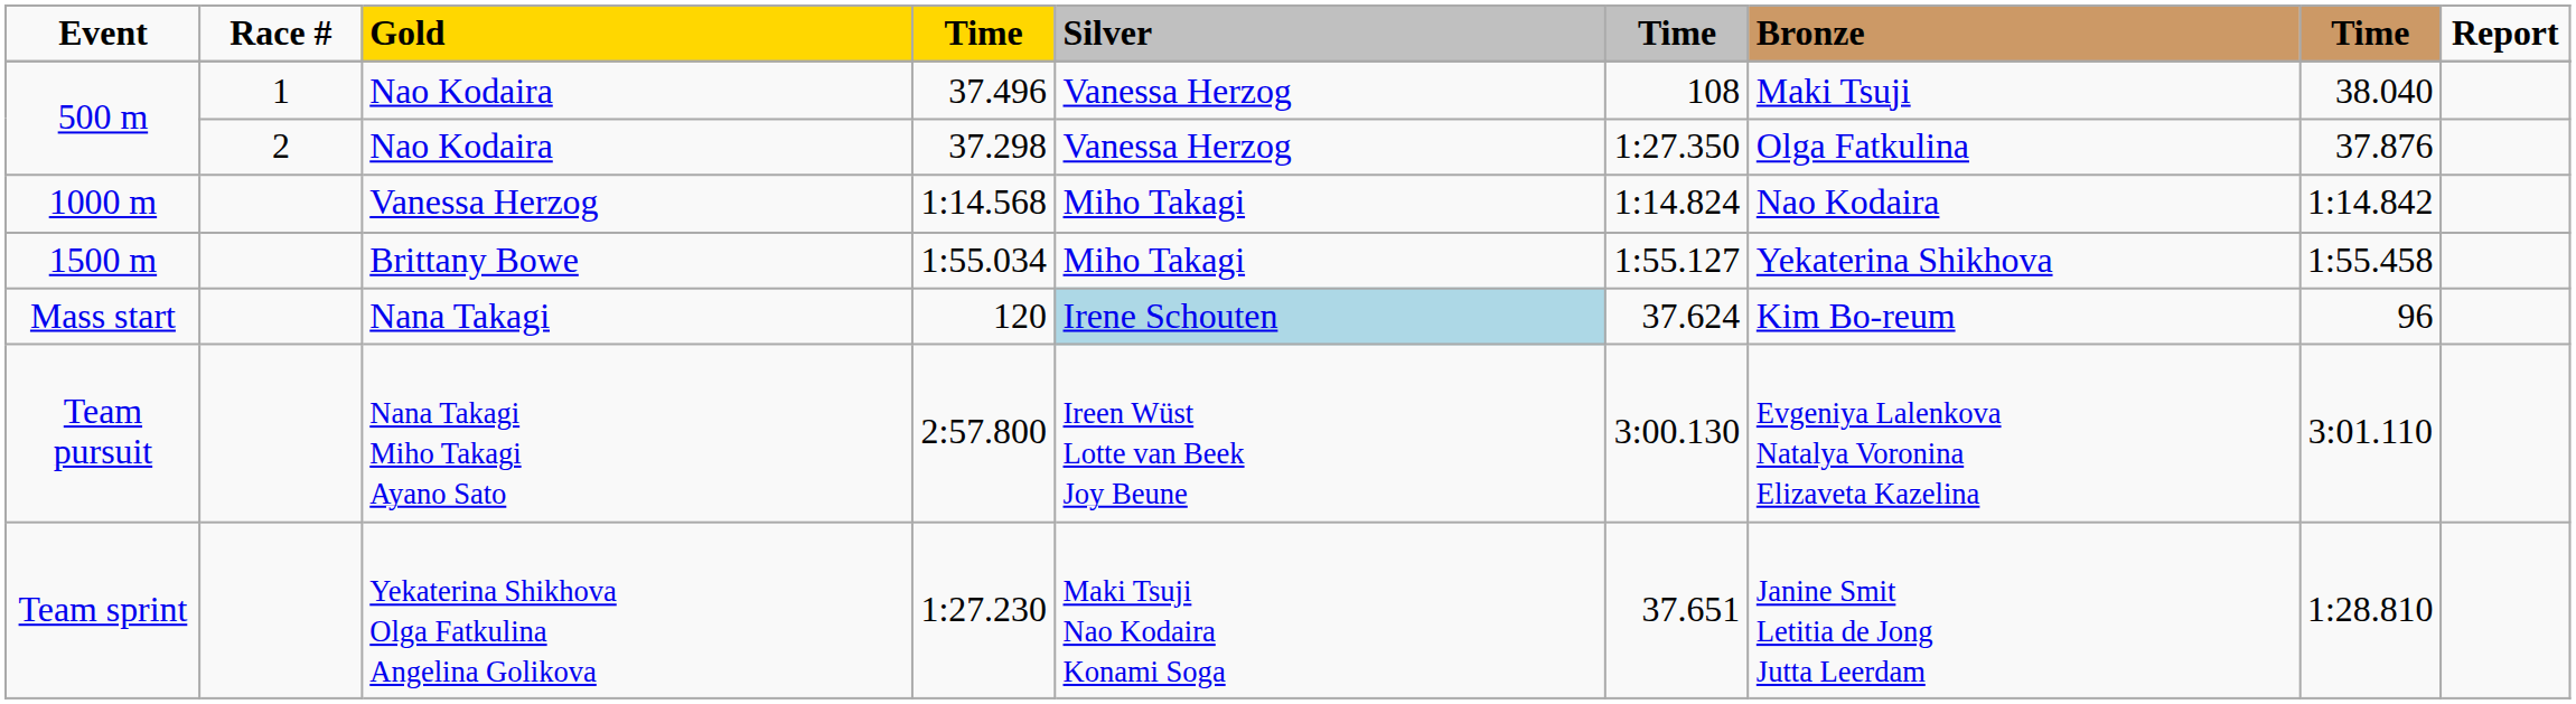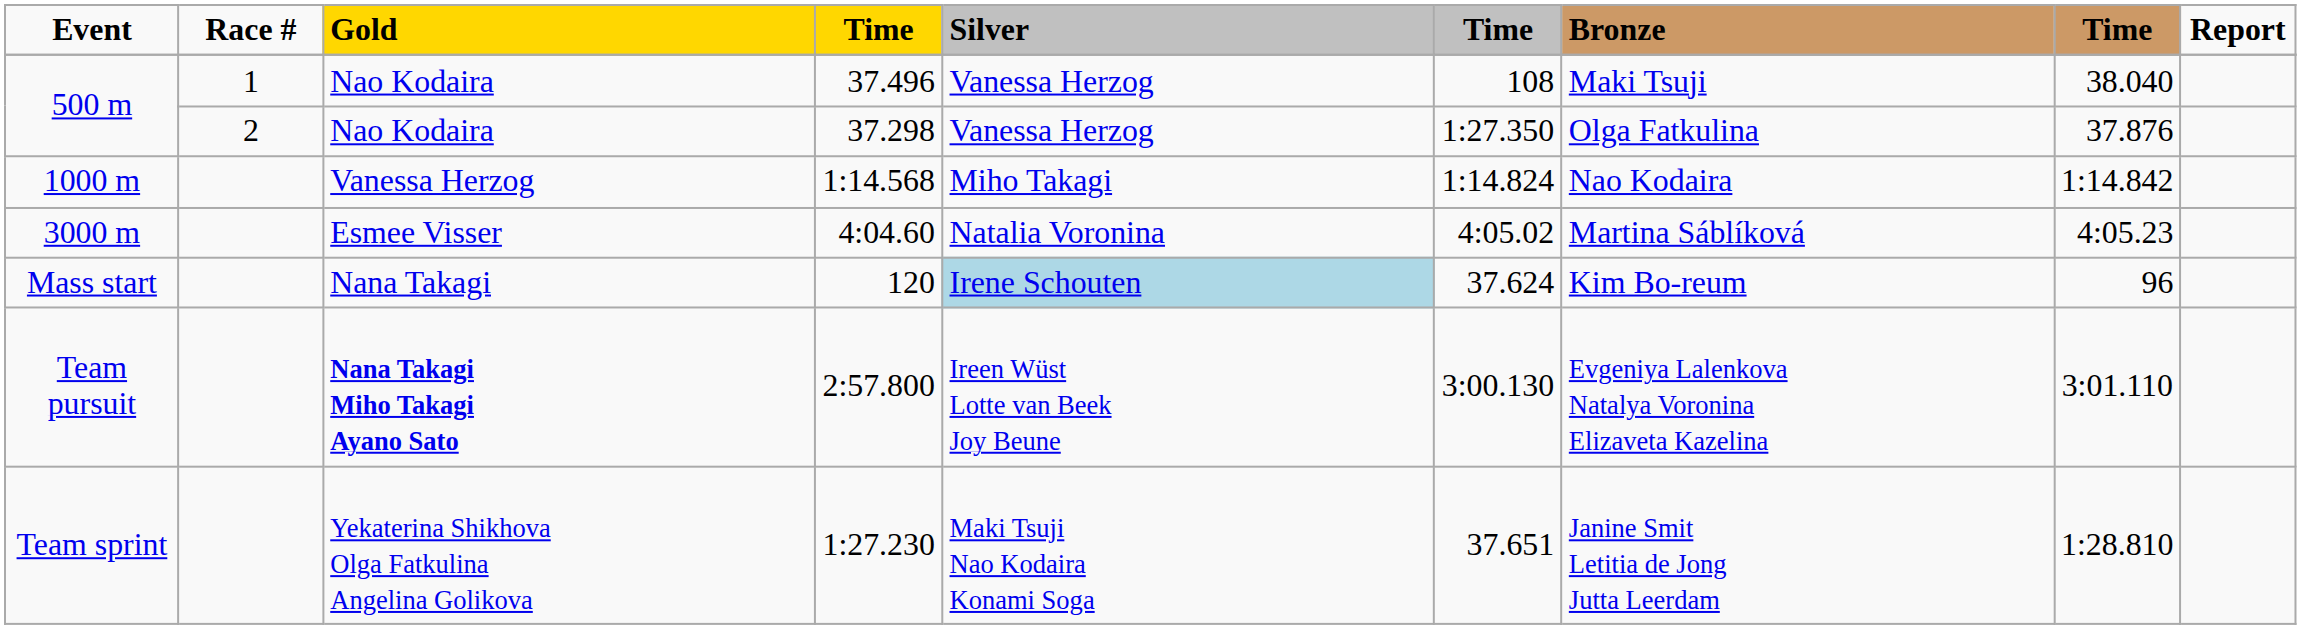 <table class="wikitable">
 <tr>
 <td width="80" align="center"><strong>Event</strong></td>
 <td width="65" align="center"><strong>Race #</strong></td>
 <td width="240" bgcolor="gold"><strong>Gold</strong></td>
 <td width="50" bgcolor="gold" align="center"><strong>Time</strong></td>
 <td width="240" bgcolor="silver"><strong>Silver</strong></td>
 <td width="50" bgcolor="silver" align="center"><strong>Time</strong></td>
 <td width="240" bgcolor="#CC9966"><strong>Bronze</strong></td>
 <td width="50" bgcolor="#CC9966" align="center"><strong>Time</strong></td>
 <td width="50" align="center"><strong>Report</strong></td>
 </tr>
 <tr bgcolor="#cccccc">
 </tr>
 <tr>
 <td rowspan=2 align="center"><a href='#'>500 m</a></td>
 <td align="center">1</td>
 <td> <a href='#'>Nao Kodaira</a></td>
 <td align="right">37.496</td>
 <td> <a href='#'>Vanessa Herzog</a></td>
 <td align="right">108 </td>
 <td> <a href='#'>Maki Tsuji</a></td>
 <td align="right">38.040</td>
 <td align="center"></td>
 </tr>
 <tr>
 <td align="center">2</td>
 <td> <a href='#'>Nao Kodaira</a></td>
 <td align="right">37.298</td>
 <td> <a href='#'>Vanessa Herzog</a></td>
 <td align="center">1:27.350</td>
 <td> <a href='#'>Olga Fatkulina</a></td>
 <td align="right">37.876</td>
 <td align="center"></td>
 </tr>
 <tr>
 <td align="center"><a href='#'>1000 m</a></td>
 <td align="center"></td>
 <td> <a href='#'>Vanessa Herzog</a></td>
 <td align="right">1:14.568</td>
 <td> <a href='#'>Miho Takagi</a></td>
 <td align="right">1:14.824</td>
 <td> <a href='#'>Nao Kodaira</a></td>
 <td align="right">1:14.842</td>
 <td align="center"></td>
 </tr>
 <tr>
-<td align="center"><a href='#'>1500 m</a></td>
+<td align="center"><a href='#'>3000 m</a></td>
 <td align="center"></td>
-<td> <a href='#'>Brittany Bowe</a></td>
-<td align="right">1:55.034</td>
-<td> <a href='#'>Miho Takagi</a></td>
-<td align="right">1:55.127</td>
-<td> <a href='#'>Yekaterina Shikhova</a></td>
-<td align="right">1:55.458</td>
+<td> <a href='#'>Esmee Visser</a></td>
+<td align="right">4:04.60</td>
+<td> <a href='#'>Natalia Voronina</a></td>
+<td align="right">4:05.02</td>
+<td> <a href='#'>Martina Sáblíková</a></td>
+<td align="right">4:05.23</td>
 <td align="center"></td>
 </tr>
 <tr>
 <td align="center"><a href='#'>Mass start</a></td>
 <td align="center"></td>
 <td> <a href='#'>Nana Takagi</a></td>
 <td align="right">120 </td>
 <td style="background: lightblue;"> <a href='#'>Irene Schouten</a></td>
 <td align="right">37.624</td>
 <td> <a href='#'>Kim Bo-reum</a></td>
 <td align="right">96 </td>
 <td align="center"></td>
 </tr>
 <tr>
 <td align="center"><a href='#'>Team pursuit</a></td>
 <td align="center"></td>
-<td><br><small><a href='#'>Nana Takagi</a><br><a href='#'>Miho Takagi</a><br><a href='#'>Ayano Sato</a></small></td>
+<td><strong><br><small><a href='#'>Nana Takagi</a><br><a href='#'>Miho Takagi</a><br><a href='#'>Ayano Sato</a></small></strong></td>
 <td align="center">2:57.800</td>
 <td><br><small><a href='#'>Ireen Wüst</a><br><a href='#'>Lotte van Beek</a><br><a href='#'>Joy Beune</a></small></td>
 <td align="center">3:00.130</td>
 <td><br><small><a href='#'>Evgeniya Lalenkova</a><br><a href='#'>Natalya Voronina</a><br><a href='#'>Elizaveta Kazelina</a></small></td>
 <td align="center">3:01.110</td>
 <td align="center"></td>
 </tr>
 <tr>
 <td align="center"><a href='#'>Team sprint</a></td>
 <td align="center"></td>
 <td><br><small><a href='#'>Yekaterina Shikhova</a><br><a href='#'>Olga Fatkulina</a><br><a href='#'>Angelina Golikova</a></small></td>
 <td align="center">1:27.230</td>
 <td><br><small><a href='#'>Maki Tsuji</a><br><a href='#'>Nao Kodaira</a><br><a href='#'>Konami Soga</a></small></td>
 <td align="right">37.651</td>
 <td><br><small><a href='#'>Janine Smit</a><br><a href='#'>Letitia de Jong</a><br><a href='#'>Jutta Leerdam</a></small></td>
 <td align="center">1:28.810</td>
 <td></td>
 </tr>
 </table>
